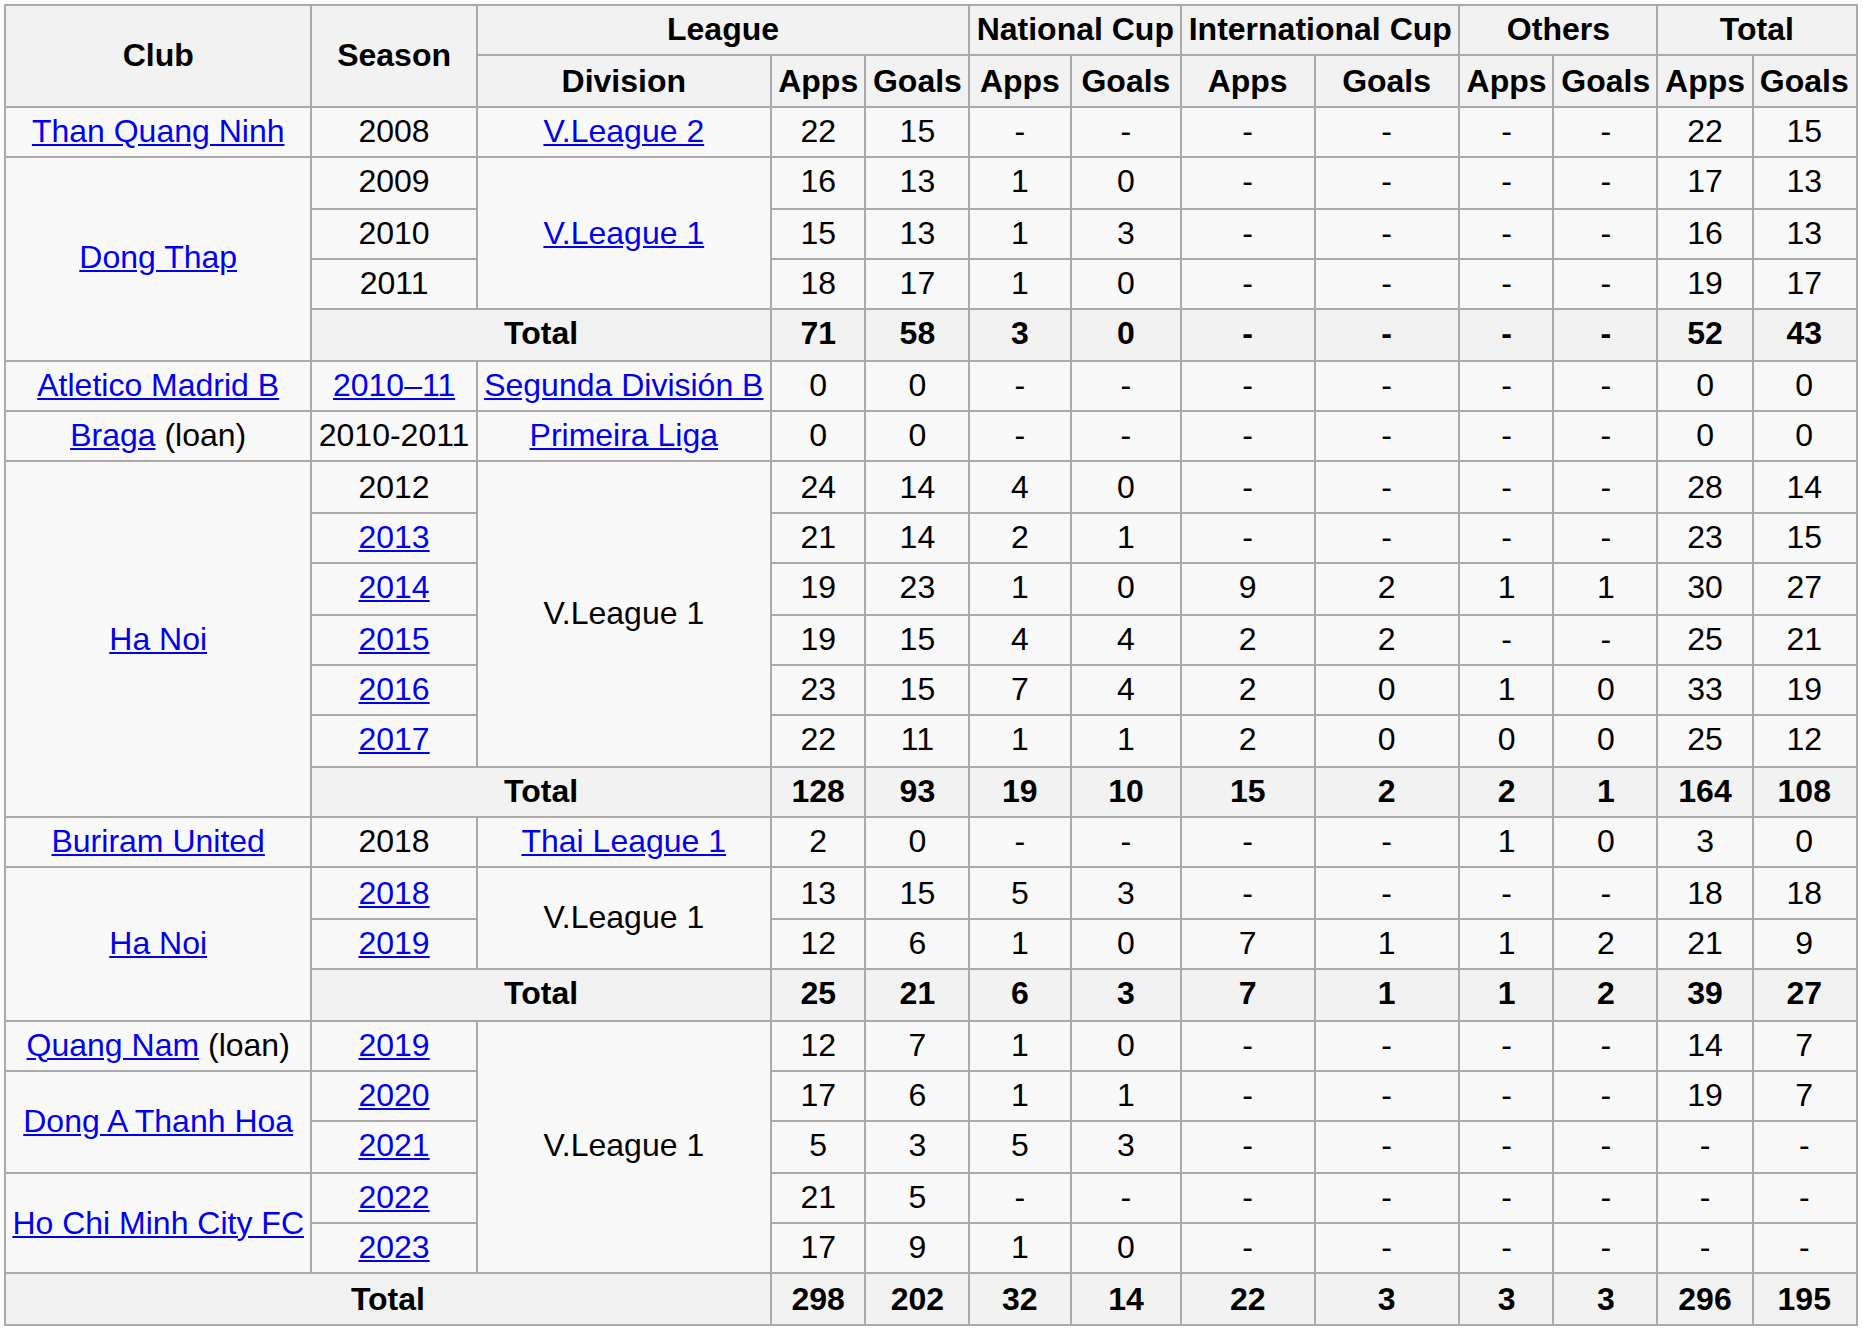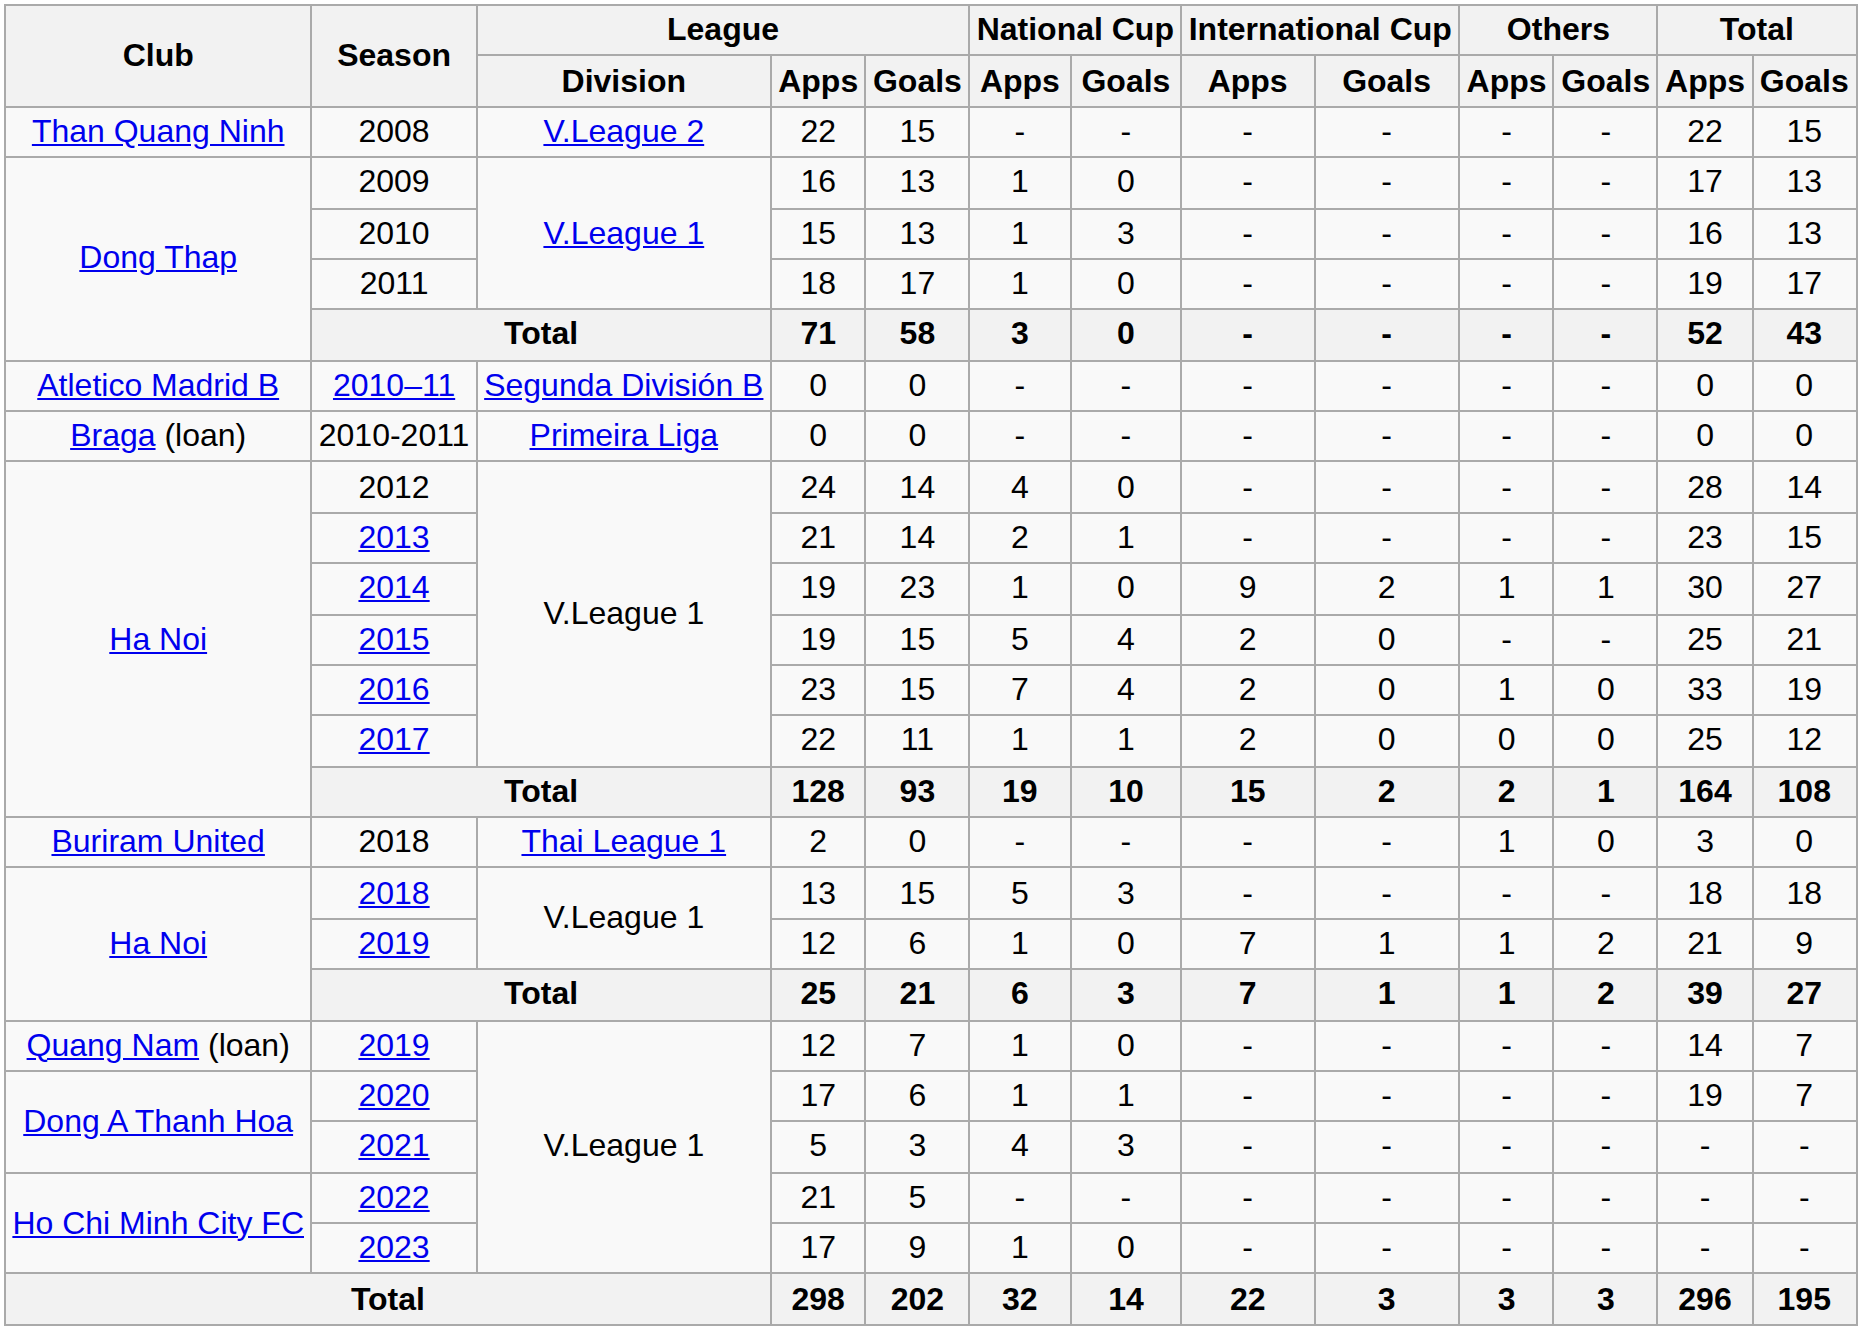 <table class="wikitable" style="text-align: center;">
 <tr>
 <th rowspan="2">Club</th>
 <th rowspan="2">Season</th>
 <th colspan="3">League</th>
 <th colspan="2">National Cup</th>
 <th colspan="2">International Cup</th>
 <th colspan="2">Others</th>
 <th colspan="2">Total</th>
 </tr>
 <tr>
 <th>Division</th>
 <th>Apps</th>
 <th>Goals</th>
 <th>Apps</th>
 <th>Goals</th>
 <th>Apps</th>
 <th>Goals</th>
 <th>Apps</th>
 <th>Goals</th>
 <th>Apps</th>
 <th>Goals</th>
 </tr>
 <tr>
 <td><a href='#'>Than Quang Ninh</a></td>
 <td>2008</td>
 <td><a href='#'>V.League 2</a></td>
 <td>22</td>
 <td>15</td>
 <td>-</td>
 <td>-</td>
 <td>-</td>
 <td>-</td>
 <td>-</td>
 <td>-</td>
 <td>22</td>
 <td>15</td>
 </tr>
 <tr>
 <td rowspan="4"><a href='#'>Dong Thap</a></td>
 <td>2009</td>
 <td rowspan="3"><a href='#'>V.League 1</a></td>
 <td>16</td>
 <td>13</td>
 <td>1</td>
 <td>0</td>
 <td>-</td>
 <td>-</td>
 <td>-</td>
 <td>-</td>
 <td>17</td>
 <td>13</td>
 </tr>
 <tr>
 <td>2010</td>
 <td>15</td>
 <td>13</td>
 <td>1</td>
 <td>3</td>
 <td>-</td>
 <td>-</td>
 <td>-</td>
 <td>-</td>
 <td>16</td>
 <td>13</td>
 </tr>
 <tr>
 <td>2011</td>
 <td>18</td>
 <td>17</td>
 <td>1</td>
 <td>0</td>
 <td>-</td>
 <td>-</td>
 <td>-</td>
 <td>-</td>
 <td>19</td>
 <td>17</td>
 </tr>
 <tr>
 <th colspan="2">Total</th>
 <th>71</th>
 <th>58</th>
 <th>3</th>
 <th>0</th>
 <th>-</th>
 <th>-</th>
 <th>-</th>
 <th>-</th>
 <th>52</th>
 <th>43</th>
 </tr>
 <tr>
 <td><a href='#'>Atletico Madrid B</a></td>
 <td><a href='#'>2010–11</a></td>
 <td><a href='#'>Segunda División B</a></td>
 <td>0</td>
 <td>0</td>
 <td>-</td>
 <td>-</td>
 <td>-</td>
 <td>-</td>
 <td>-</td>
 <td>-</td>
 <td>0</td>
 <td>0</td>
 </tr>
 <tr>
 <td><a href='#'>Braga</a> (loan)</td>
 <td>2010-2011</td>
 <td><a href='#'>Primeira Liga</a></td>
 <td>0</td>
 <td>0</td>
 <td>-</td>
 <td>-</td>
 <td>-</td>
 <td>-</td>
 <td>-</td>
 <td>-</td>
 <td>0</td>
 <td>0</td>
 </tr>
 <tr>
 <td rowspan="7"><a href='#'>Ha Noi</a></td>
 <td>2012</td>
 <td rowspan="6">V.League 1</td>
 <td>24</td>
 <td>14</td>
 <td>4</td>
 <td>0</td>
 <td>-</td>
 <td>-</td>
 <td>-</td>
 <td>-</td>
 <td>28</td>
 <td>14</td>
 </tr>
 <tr>
 <td><a href='#'>2013</a></td>
 <td>21</td>
 <td>14</td>
 <td>2</td>
 <td>1</td>
 <td>-</td>
 <td>-</td>
 <td>-</td>
 <td>-</td>
 <td>23</td>
 <td>15</td>
 </tr>
 <tr>
 <td><a href='#'>2014</a></td>
 <td>19</td>
 <td>23</td>
 <td>1</td>
 <td>0</td>
 <td>9</td>
 <td>2</td>
 <td>1</td>
 <td>1</td>
 <td>30</td>
 <td>27</td>
 </tr>
 <tr>
 <td><a href='#'>2015</a></td>
 <td>19</td>
 <td>15</td>
-<td>4</td>
+<td>5</td>
 <td>4</td>
 <td>2</td>
-<td>2</td>
+<td>0</td>
 <td>-</td>
 <td>-</td>
 <td>25</td>
 <td>21</td>
 </tr>
 <tr>
 <td><a href='#'>2016</a></td>
 <td>23</td>
 <td>15</td>
 <td>7</td>
 <td>4</td>
 <td>2</td>
 <td>0</td>
 <td>1</td>
 <td>0</td>
 <td>33</td>
 <td>19</td>
 </tr>
 <tr>
 <td><a href='#'>2017</a></td>
 <td>22</td>
 <td>11</td>
 <td>1</td>
 <td>1</td>
 <td>2</td>
 <td>0</td>
 <td>0</td>
 <td>0</td>
 <td>25</td>
 <td>12</td>
 </tr>
 <tr>
 <th colspan="2">Total</th>
 <th>128</th>
 <th>93</th>
 <th>19</th>
 <th>10</th>
 <th>15</th>
 <th>2</th>
 <th>2</th>
 <th>1</th>
 <th>164</th>
 <th>108</th>
 </tr>
 <tr>
 <td><a href='#'>Buriram United</a></td>
 <td>2018</td>
 <td><a href='#'>Thai League 1</a></td>
 <td>2</td>
 <td>0</td>
 <td>-</td>
 <td>-</td>
 <td>-</td>
 <td>-</td>
 <td>1</td>
 <td>0</td>
 <td>3</td>
 <td>0</td>
 </tr>
 <tr>
 <td rowspan="3"><a href='#'>Ha Noi</a></td>
 <td><a href='#'>2018</a></td>
 <td rowspan="2">V.League 1</td>
 <td>13</td>
 <td>15</td>
 <td>5</td>
 <td>3</td>
 <td>-</td>
 <td>-</td>
 <td>-</td>
 <td>-</td>
 <td>18</td>
 <td>18</td>
 </tr>
 <tr>
 <td><a href='#'>2019</a></td>
 <td>12</td>
 <td>6</td>
 <td>1</td>
 <td>0</td>
 <td>7</td>
 <td>1</td>
 <td>1</td>
 <td>2</td>
 <td>21</td>
 <td>9</td>
 </tr>
 <tr>
 <th colspan="2">Total</th>
 <th>25</th>
 <th>21</th>
 <th>6</th>
 <th>3</th>
 <th>7</th>
 <th>1</th>
 <th>1</th>
 <th>2</th>
 <th>39</th>
 <th>27</th>
 </tr>
 <tr>
 <td><a href='#'>Quang Nam</a> (loan)</td>
 <td><a href='#'>2019</a></td>
 <td rowspan="5">V.League 1</td>
 <td>12</td>
 <td>7</td>
 <td>1</td>
 <td>0</td>
 <td>-</td>
 <td>-</td>
 <td>-</td>
 <td>-</td>
 <td>14</td>
 <td>7</td>
 </tr>
 <tr>
 <td rowspan="2"><a href='#'>Dong A Thanh Hoa</a></td>
 <td><a href='#'>2020</a></td>
 <td>17</td>
 <td>6</td>
 <td>1</td>
 <td>1</td>
 <td>-</td>
 <td>-</td>
 <td>-</td>
 <td>-</td>
 <td>19</td>
 <td>7</td>
 </tr>
 <tr>
 <td><a href='#'>2021</a></td>
 <td>5</td>
 <td>3</td>
-<td>5</td>
+<td>4</td>
 <td>3</td>
 <td>-</td>
 <td>-</td>
 <td>-</td>
 <td>-</td>
 <td>-</td>
 <td>-</td>
 </tr>
 <tr>
 <td rowspan="2"><a href='#'>Ho Chi Minh City FC</a></td>
 <td><a href='#'>2022</a></td>
 <td>21</td>
 <td>5</td>
 <td>-</td>
 <td>-</td>
 <td>-</td>
 <td>-</td>
 <td>-</td>
 <td>-</td>
 <td>-</td>
 <td>-</td>
 </tr>
 <tr>
 <td><a href='#'>2023</a></td>
 <td>17</td>
 <td>9</td>
 <td>1</td>
 <td>0</td>
 <td>-</td>
 <td>-</td>
 <td>-</td>
 <td>-</td>
 <td>-</td>
 <td>-</td>
 </tr>
 <tr>
 <th colspan="3">Total</th>
 <th>298</th>
 <th>202</th>
 <th>32</th>
 <th>14</th>
 <th>22</th>
 <th>3</th>
 <th>3</th>
 <th>3</th>
 <th>296</th>
 <th>195</th>
 </tr>
 </table>
